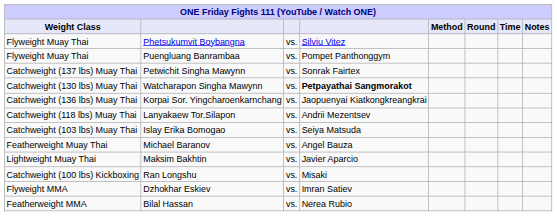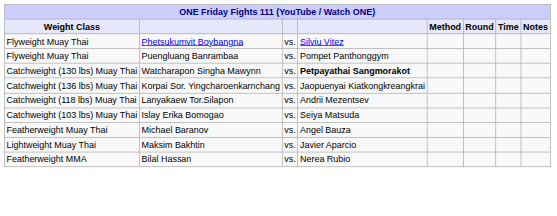 <table class="wikitable" style="font-size: 80%;">
 <tr>
 <th colspan="8" style="background-color: #ccf; color: #000080; text-align: center;"><strong>ONE Friday Fights 111 (YouTube / Watch ONE)</strong></th>
 </tr>
 <tr>
 <th colspan="1" style="background-color: #E6E8FA; color: #000000; text-align: center;">Weight Class</th>
 <th colspan="1" style="background-color: #E6E8FA; color: #000000; text-align: center;"></th>
 <th colspan="1" style="background-color: #E6E8FA; color: #000000; text-align: center;"></th>
 <th colspan="1" style="background-color: #E6E8FA; color: #000000; text-align: center;"></th>
 <th colspan="1" style="background-color: #E6E8FA; color: #000000; text-align: center;">Method</th>
 <th colspan="1" style="background-color: #E6E8FA; color: #000000; text-align: center;">Round</th>
 <th colspan="1" style="background-color: #E6E8FA; color: #000000; text-align: center;">Time</th>
 <th colspan="1" style="background-color: #E6E8FA; color: #000000; text-align: center;">Notes</th>
 </tr>
 <tr>
 <td>Flyweight Muay Thai</td>
 <td> <a href='#'>Phetsukumvit Boybangna</a></td>
 <td>vs.</td>
 <td> <a href='#'>Silviu Vitez</a></td>
 <td></td>
 <td align=center></td>
 <td align=center></td>
 <td></td>
 </tr>
 <tr>
 <td>Flyweight Muay Thai</td>
 <td> Puengluang Banrambaa</td>
 <td>vs.</td>
 <td> Pompet Panthonggym</td>
-<td></td>
-<td align=center></td>
-<td align=center></td>
-<td></td>
-</tr>
-<tr>
-<td>Catchweight (137 lbs) Muay Thai</td>
-<td> Petwichit Singha Mawynn</td>
-<td>vs.</td>
-<td> Sonrak Fairtex</td>
 <td></td>
 <td align=center></td>
 <td align=center></td>
 <td></td>
 </tr>
 <tr>
 <td>Catchweight (130 lbs) Muay Thai</td>
 <td> Watcharapon Singha Mawynn</td>
 <td>vs.</td>
 <td><strong> Petpayathai Sangmorakot</strong></td>
 <td></td>
 <td align=center></td>
 <td align=center></td>
 <td></td>
 </tr>
 <tr>
 <td>Catchweight (136 lbs) Muay Thai</td>
 <td> Korpai Sor. Yingcharoenkarnchang</td>
 <td>vs.</td>
 <td> Jaopuenyai Kiatkongkreangkrai</td>
 <td></td>
 <td align=center></td>
 <td align=center></td>
 <td></td>
 </tr>
 <tr>
 <td>Catchweight (118 lbs) Muay Thai</td>
 <td> Lanyakaew Tor.Silapon</td>
 <td>vs.</td>
 <td> Andrii Mezentsev</td>
 <td></td>
 <td align=center></td>
 <td align=center></td>
 <td></td>
 </tr>
 <tr>
 <td>Catchweight (103 lbs) Muay Thai</td>
 <td> Islay Erika Bomogao</td>
 <td>vs.</td>
 <td> Seiya Matsuda</td>
 <td></td>
 <td align=center></td>
 <td align=center></td>
 <td></td>
 </tr>
 <tr>
 <td>Featherweight Muay Thai</td>
 <td> Michael Baranov</td>
 <td>vs.</td>
 <td> Angel Bauza</td>
 <td></td>
 <td align=center></td>
 <td align=center></td>
 <td></td>
 </tr>
 <tr>
 <td>Lightweight Muay Thai</td>
 <td> Maksim Bakhtin</td>
 <td>vs.</td>
 <td> Javier Aparcio</td>
 <td></td>
 <td align=center></td>
 <td align=center></td>
 <td></td>
 </tr>
 <tr>
-<td>Catchweight (100 lbs) Kickboxing</td>
-<td> Ran Longshu</td>
-<td>vs.</td>
-<td> Misaki</td>
-<td></td>
-<td align=center></td>
-<td align=center></td>
-<td></td>
-</tr>
-<tr>
-<td>Flyweight MMA</td>
-<td> Dzhokhar Eskiev</td>
-<td>vs.</td>
-<td> Imran Satiev</td>
-<td></td>
-<td align=center></td>
-<td align=center></td>
-<td></td>
-</tr>
-<tr>
 <td>Featherweight MMA</td>
 <td> Bilal Hassan</td>
 <td>vs.</td>
 <td> Nerea Rubio</td>
 <td></td>
 <td align=center></td>
 <td align=center></td>
 <td></td>
 </tr>
 </table>
